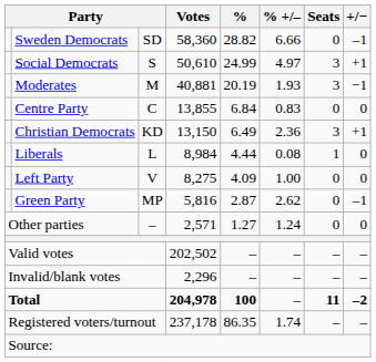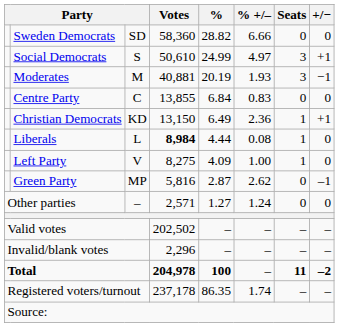 <table class=wikitable style=text-align:right>
 <tr>
 <th colspan=3>Party</th>
 <th>Votes</th>
 <th>%</th>
 <th>% +/–</th>
 <th>Seats</th>
 <th>+/−</th>
 </tr>
 <tr>
 <td bgcolor=></td>
 <td align=left><a href='#'>Sweden Democrats</a></td>
 <td align=center>SD</td>
 <td>58,360</td>
 <td>28.82</td>
 <td> 6.66</td>
 <td>0</td>
-<td>–1</td>
+<td>0</td>
 </tr>
 <tr>
 <td bgcolor=></td>
 <td align=left><a href='#'>Social Democrats</a></td>
 <td align=center>S</td>
 <td>50,610</td>
 <td>24.99</td>
 <td> 4.97</td>
 <td>3</td>
 <td>+1</td>
 </tr>
 <tr>
 <td bgcolor=></td>
 <td align=left><a href='#'>Moderates</a></td>
 <td align=center>M</td>
 <td>40,881</td>
 <td>20.19</td>
 <td> 1.93</td>
 <td>3</td>
 <td>−1</td>
 </tr>
 <tr>
 <td bgcolor=></td>
 <td align=left><a href='#'>Centre Party</a></td>
 <td align=center>C</td>
 <td>13,855</td>
 <td>6.84</td>
 <td> 0.83</td>
 <td>0</td>
 <td>0</td>
 </tr>
 <tr>
 <td bgcolor=></td>
 <td align=left><a href='#'>Christian Democrats</a></td>
 <td align=center>KD</td>
 <td>13,150</td>
 <td>6.49</td>
 <td> 2.36</td>
-<td>3</td>
+<td>1</td>
 <td>+1</td>
 </tr>
 <tr>
 <td bgcolor=></td>
 <td align=left><a href='#'>Liberals</a></td>
 <td align=center>L</td>
-<td>8,984</td>
+<td><strong>8,984</strong></td>
 <td>4.44</td>
 <td> 0.08</td>
 <td>1</td>
 <td>0</td>
 </tr>
 <tr>
 <td bgcolor=></td>
 <td align=left><a href='#'>Left Party</a></td>
 <td align=center>V</td>
 <td>8,275</td>
 <td>4.09</td>
 <td> 1.00</td>
-<td>0</td>
+<td>1</td>
 <td>0</td>
 </tr>
 <tr>
 <td bgcolor=></td>
 <td align=left><a href='#'>Green Party</a></td>
 <td align=center>MP</td>
 <td>5,816</td>
 <td>2.87</td>
 <td> 2.62</td>
 <td>0</td>
 <td>–1</td>
 </tr>
 <tr>
 <td align=left colspan=2>Other parties</td>
 <td align=center>–</td>
 <td>2,571</td>
 <td>1.27</td>
 <td> 1.24</td>
 <td>0</td>
 <td>0</td>
 </tr>
 <tr>
 <th colspan=8></th>
 </tr>
 <tr>
 <td align=left colspan=3>Valid votes</td>
 <td>202,502</td>
 <td>–</td>
 <td>–</td>
 <td>–</td>
 <td>–</td>
 </tr>
 <tr>
 <td align=left colspan=3>Invalid/blank votes</td>
 <td>2,296</td>
 <td>–</td>
 <td>–</td>
 <td>–</td>
 <td>–</td>
 </tr>
 <tr>
 <td align=left colspan=3><strong>Total</strong></td>
 <td><strong>204,978</strong></td>
 <td><strong>100</strong></td>
 <td>–</td>
 <td><strong>11</strong></td>
 <td><strong>–2</strong></td>
 </tr>
 <tr>
 <td align=left colspan=3>Registered voters/turnout</td>
 <td>237,178</td>
 <td>86.35</td>
 <td> 1.74</td>
 <td>–</td>
 <td>–</td>
 </tr>
 <tr>
 <td colspan=8 align=left>Source: </td>
 </tr>
 </table>
